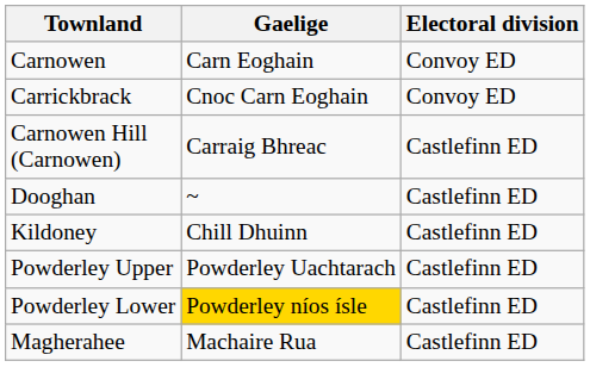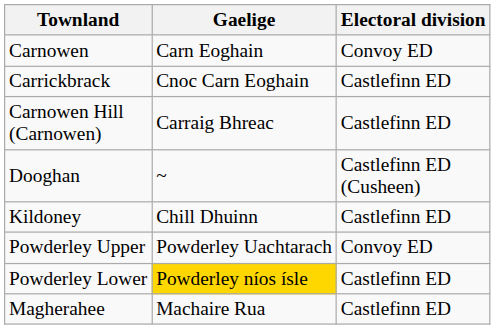 <table class="wikitable">
 <tr>
 <th>Townland</th>
 <th>Gaelige</th>
 <th>Electoral division</th>
 </tr>
 <tr>
 <td>Carnowen</td>
 <td>Carn Eoghain</td>
 <td>Convoy ED</td>
 </tr>
 <tr>
 <td>Carrickbrack</td>
 <td>Cnoc Carn Eoghain</td>
-<td>Convoy ED</td>
+<td>Castlefinn ED</td>
 </tr>
 <tr>
 <td>Carnowen Hill<br>(Carnowen)</td>
 <td>Carraig Bhreac</td>
 <td>Castlefinn ED</td>
 </tr>
 <tr>
 <td>Dooghan</td>
 <td>~</td>
-<td>Castlefinn ED</td>
+<td>Castlefinn ED<br>(Cusheen)</td>
 </tr>
 <tr>
 <td>Kildoney</td>
 <td>Chill Dhuinn</td>
 <td>Castlefinn ED</td>
 </tr>
 <tr>
 <td>Powderley Upper</td>
 <td>Powderley Uachtarach</td>
-<td>Castlefinn ED</td>
+<td>Convoy ED</td>
 </tr>
 <tr>
 <td>Powderley Lower</td>
 <td style="background: gold;">Powderley níos ísle</td>
 <td>Castlefinn ED</td>
 </tr>
 <tr>
 <td>Magherahee</td>
 <td>Machaire Rua</td>
 <td>Castlefinn ED</td>
 </tr>
 </table>
